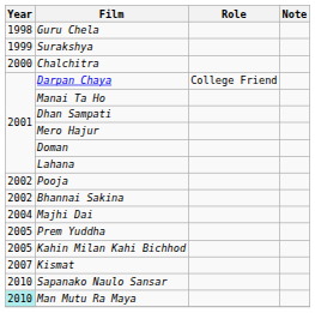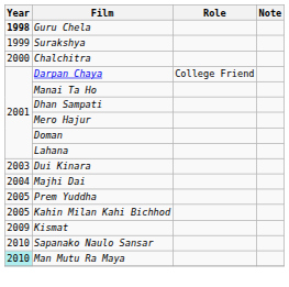 <table class="wikitable">
 <tr>
 <th>Year</th>
 <th>Film</th>
 <th>Role</th>
 <th>Note</th>
 </tr>
 <tr>
-<td>1998</td>
+<td><strong>1998</strong></td>
 <td><em>Guru Chela</em></td>
 <td></td>
 <td></td>
 </tr>
 <tr>
 <td>1999</td>
 <td><em>Surakshya</em></td>
 <td></td>
 <td></td>
 </tr>
 <tr>
 <td>2000</td>
 <td><em>Chalchitra</em></td>
 <td></td>
 <td></td>
 </tr>
 <tr>
 <td rowspan="6">2001</td>
 <td><em><a href='#'>Darpan Chaya</a></em></td>
 <td>College Friend</td>
 <td></td>
 </tr>
 <tr>
 <td><em>Manai Ta Ho</em></td>
 <td></td>
 <td></td>
 </tr>
 <tr>
 <td><em>Dhan Sampati</em></td>
 <td></td>
 <td></td>
 </tr>
 <tr>
 <td><em>Mero Hajur</em></td>
 <td></td>
 <td></td>
 </tr>
 <tr>
 <td><em>Doman</em></td>
 <td></td>
 <td></td>
 </tr>
 <tr>
 <td><em>Lahana</em></td>
 <td></td>
 <td></td>
 </tr>
 <tr>
-<td>2002</td>
-<td><em>Pooja</em></td>
-<td></td>
-<td></td>
-</tr>
-<tr>
-<td>2002</td>
-<td><em>Bhannai Sakina</em></td>
+<td>2003</td>
+<td><em>Dui Kinara</em></td>
 <td></td>
 <td></td>
 </tr>
 <tr>
 <td>2004</td>
 <td><em>Majhi Dai</em></td>
 <td></td>
 <td></td>
 </tr>
 <tr>
 <td>2005</td>
 <td><em>Prem Yuddha</em></td>
 <td></td>
 <td></td>
 </tr>
 <tr>
 <td>2005</td>
 <td><em>Kahin Milan Kahi Bichhod</em></td>
 <td></td>
 <td></td>
 </tr>
 <tr>
-<td>2007</td>
+<td>2009</td>
 <td><em>Kismat</em></td>
 <td></td>
 <td></td>
 </tr>
 <tr>
 <td>2010</td>
 <td><em>Sapanako Naulo Sansar</em></td>
 <td></td>
 <td></td>
 </tr>
 <tr>
 <td style="background: paleturquoise;">2010</td>
 <td><em>Man Mutu Ra Maya</em></td>
 <td></td>
 <td></td>
 </tr>
 <tr>
 </tr>
 </table>
